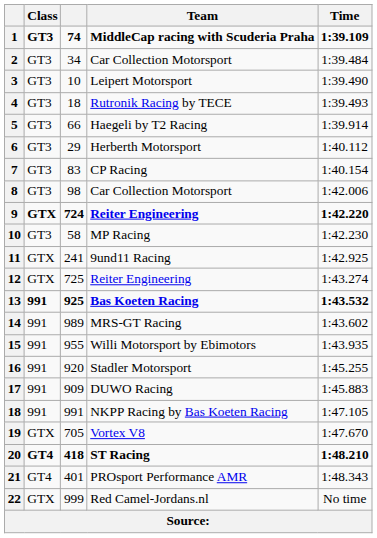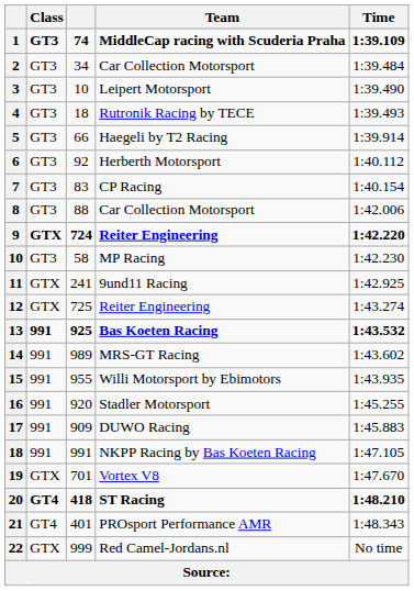 <table class="wikitable sortable" style="font-size: 85%;">
 <tr>
 <th scope="col"></th>
 <th scope="col">Class</th>
 <th scope="col"></th>
 <th scope="col">Team</th>
 <th scope="col">Time</th>
 </tr>
 <tr style="font-weight:bold">
 <th>1</th>
 <td>GT3</td>
 <td align="center">74</td>
 <td> MiddleCap racing with Scuderia Praha</td>
 <td align="center">1:39.109</td>
 </tr>
 <tr>
 <th>2</th>
 <td>GT3</td>
 <td align="center">34</td>
 <td> Car Collection Motorsport</td>
 <td align="center">1:39.484</td>
 </tr>
 <tr>
 <th>3</th>
 <td>GT3</td>
 <td align="center">10</td>
 <td> Leipert Motorsport</td>
 <td align="center">1:39.490</td>
 </tr>
 <tr>
 <th>4</th>
 <td>GT3</td>
 <td align="center">18</td>
 <td> <a href='#'>Rutronik Racing</a> by TECE</td>
 <td align="center">1:39.493</td>
 </tr>
 <tr>
 <th>5</th>
 <td>GT3</td>
 <td align="center">66</td>
 <td> Haegeli by T2 Racing</td>
 <td align="center">1:39.914</td>
 </tr>
 <tr>
 <th>6</th>
 <td>GT3</td>
-<td align="center">29</td>
+<td align="center">92</td>
 <td> Herberth Motorsport</td>
 <td align="center">1:40.112</td>
 </tr>
 <tr>
 <th>7</th>
 <td>GT3</td>
 <td align="center">83</td>
 <td> CP Racing</td>
 <td align="center">1:40.154</td>
 </tr>
 <tr>
 <th>8</th>
 <td>GT3</td>
-<td align="center">98</td>
+<td align="center">88</td>
 <td> Car Collection Motorsport</td>
 <td align="center">1:42.006</td>
 </tr>
 <tr style="font-weight:bold">
 <th>9</th>
 <td>GTX</td>
 <td align="center">724</td>
 <td> <a href='#'>Reiter Engineering</a></td>
 <td align="center">1:42.220</td>
 </tr>
 <tr>
 <th>10</th>
 <td>GT3</td>
 <td align="center">58</td>
 <td> MP Racing</td>
 <td align="center">1:42.230</td>
 </tr>
 <tr>
 <th>11</th>
 <td>GTX</td>
 <td align="center">241</td>
 <td> 9und11 Racing</td>
 <td align="center">1:42.925</td>
 </tr>
 <tr>
 <th>12</th>
 <td>GTX</td>
 <td align="center">725</td>
 <td> <a href='#'>Reiter Engineering</a></td>
 <td align="center">1:43.274</td>
 </tr>
 <tr style="font-weight:bold">
 <th>13</th>
 <td>991</td>
 <td align="center">925</td>
 <td> <a href='#'>Bas Koeten Racing</a></td>
 <td align="center">1:43.532</td>
 </tr>
 <tr>
 <th>14</th>
 <td>991</td>
 <td align="center">989</td>
 <td> MRS-GT Racing</td>
 <td align="center">1:43.602</td>
 </tr>
 <tr>
 <th>15</th>
 <td>991</td>
 <td align="center">955</td>
 <td> Willi Motorsport by Ebimotors</td>
 <td align="center">1:43.935</td>
 </tr>
 <tr>
 <th>16</th>
 <td>991</td>
 <td align="center">920</td>
 <td> Stadler Motorsport</td>
 <td align="center">1:45.255</td>
 </tr>
 <tr>
 <th>17</th>
 <td>991</td>
 <td align="center">909</td>
 <td> DUWO Racing</td>
 <td align="center">1:45.883</td>
 </tr>
 <tr>
 <th>18</th>
 <td>991</td>
 <td align="center">991</td>
 <td> NKPP Racing by <a href='#'>Bas Koeten Racing</a></td>
 <td align="center">1:47.105</td>
 </tr>
 <tr>
 <th>19</th>
 <td>GTX</td>
-<td align="center">705</td>
+<td align="center">701</td>
 <td> <a href='#'>Vortex V8</a></td>
 <td align="center">1:47.670</td>
 </tr>
 <tr style="font-weight:bold">
 <th>20</th>
 <td>GT4</td>
 <td align="center">418</td>
 <td> ST Racing</td>
 <td align="center">1:48.210</td>
 </tr>
 <tr>
 <th>21</th>
 <td>GT4</td>
 <td align="center">401</td>
 <td> PROsport Performance <a href='#'>AMR</a></td>
 <td align="center">1:48.343</td>
 </tr>
 <tr>
 <th>22</th>
 <td>GTX</td>
 <td align="center">999</td>
 <td> Red Camel-Jordans.nl</td>
 <td align="center">No time</td>
 </tr>
 <tr>
 <th colspan=5>Source:</th>
 </tr>
 </table>
